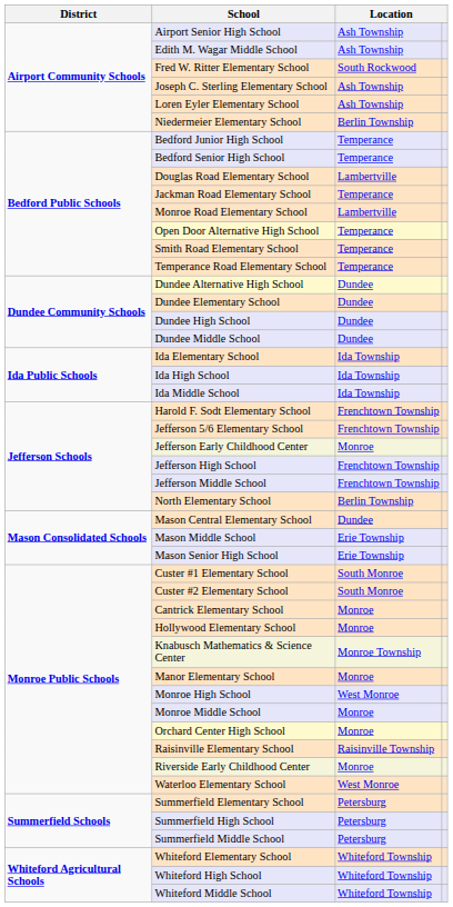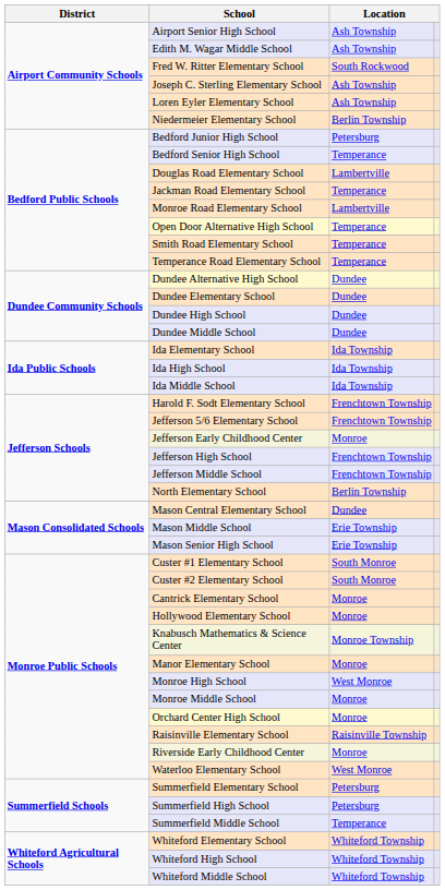 <table class="wikitable">
 <tr>
 <th width="200">District</th>
 <th width="250">School</th>
 <th colspan="2">Location</th>
 </tr>
 <tr>
 <td rowspan="6"><strong><a href='#'>Airport Community Schools</a></strong><br></td>
 <td style="background:Lavender">Airport Senior High School</td>
 <td style="background:Lavender"><a href='#'>Ash Township</a></td>
 <td style="background:Lavender"></td>
 </tr>
 <tr>
 <td style="background:Lavender">Edith M. Wagar Middle School</td>
 <td style="background:Lavender"><a href='#'>Ash Township</a></td>
 <td style="background:Lavender"></td>
 </tr>
 <tr>
 <td style="background:Bisque">Fred W. Ritter Elementary School</td>
 <td style="background:Bisque"><a href='#'>South Rockwood</a></td>
 <td style="background:Bisque"></td>
 </tr>
 <tr>
 <td style="background:Bisque">Joseph C. Sterling Elementary School</td>
 <td style="background:Bisque"><a href='#'>Ash Township</a></td>
 <td style="background:Bisque"></td>
 </tr>
 <tr>
 <td style="background:Bisque">Loren Eyler Elementary School</td>
 <td style="background:Bisque"><a href='#'>Ash Township</a></td>
 <td style="background:Bisque"></td>
 </tr>
 <tr>
 <td style="background:Bisque">Niedermeier Elementary School</td>
 <td style="background:Bisque"><a href='#'>Berlin Township</a></td>
 <td style="background:Bisque"></td>
 </tr>
 <tr>
 <td rowspan="8"><strong><a href='#'>Bedford Public Schools</a></strong></td>
 <td style="background:Lavender">Bedford Junior High School</td>
-<td style="background:Lavender"><a href='#'>Temperance</a></td>
+<td style="background:Lavender"><a href='#'>Petersburg</a></td>
 <td style="background:Lavender"></td>
 </tr>
 <tr>
 <td style="background:Lavender">Bedford Senior High School</td>
 <td style="background:Lavender"><a href='#'>Temperance</a></td>
 <td style="background:Lavender"></td>
 </tr>
 <tr>
 <td style="background:Bisque">Douglas Road Elementary School</td>
 <td style="background:Bisque"><a href='#'>Lambertville</a></td>
 <td style="background:Bisque"></td>
 </tr>
 <tr>
 <td style="background:Bisque">Jackman Road Elementary School</td>
 <td style="background:Bisque"><a href='#'>Temperance</a></td>
 <td style="background:Bisque"></td>
 </tr>
 <tr>
 <td style="background:Bisque">Monroe Road Elementary School</td>
 <td style="background:Bisque"><a href='#'>Lambertville</a></td>
 <td style="background:Bisque"></td>
 </tr>
 <tr>
 <td style="background:LemonChiffon">Open Door Alternative High School</td>
 <td style="background:LemonChiffon"><a href='#'>Temperance</a></td>
 <td style="background:LemonChiffon"></td>
 </tr>
 <tr>
 <td style="background:Bisque">Smith Road Elementary School</td>
 <td style="background:Bisque"><a href='#'>Temperance</a></td>
 <td style="background:Bisque"></td>
 </tr>
 <tr>
 <td style="background:Bisque">Temperance Road Elementary School</td>
 <td style="background:Bisque"><a href='#'>Temperance</a></td>
 <td style="background:Bisque"></td>
 </tr>
 <tr>
 <td rowspan="4"><strong><a href='#'>Dundee Community Schools</a></strong></td>
 <td style="background:LemonChiffon">Dundee Alternative High School</td>
 <td style="background:LemonChiffon"><a href='#'>Dundee</a></td>
 <td style="background:LemonChiffon"></td>
 </tr>
 <tr>
 <td style="background:Bisque">Dundee Elementary School</td>
 <td style="background:Bisque"><a href='#'>Dundee</a></td>
 <td style="background:Bisque"></td>
 </tr>
 <tr>
 <td style="background:Lavender">Dundee High School</td>
 <td style="background:Lavender"><a href='#'>Dundee</a></td>
 <td style="background:Lavender"></td>
 </tr>
 <tr>
 <td style="background:Lavender">Dundee Middle School</td>
 <td style="background:Lavender"><a href='#'>Dundee</a></td>
 <td style="background:Lavender"></td>
 </tr>
 <tr>
 <td rowspan="3"><strong><a href='#'>Ida Public Schools</a></strong></td>
 <td style="background:Bisque">Ida Elementary School</td>
 <td style="background:Bisque"><a href='#'>Ida Township</a></td>
 <td style="background:Bisque"></td>
 </tr>
 <tr>
 <td style="background:Lavender">Ida High School</td>
 <td style="background:Lavender"><a href='#'>Ida Township</a></td>
 <td style="background:Lavender"></td>
 </tr>
 <tr>
 <td style="background:Lavender">Ida Middle School</td>
 <td style="background:Lavender"><a href='#'>Ida Township</a></td>
 <td style="background:Lavender"></td>
 </tr>
 <tr>
 <td rowspan="6"><strong><a href='#'>Jefferson Schools</a></strong></td>
 <td style="background:Bisque">Harold F. Sodt Elementary School</td>
 <td style="background:Bisque"><a href='#'>Frenchtown Township</a></td>
 <td style="background:Bisque"></td>
 </tr>
 <tr>
 <td style="background:Bisque">Jefferson 5/6 Elementary School</td>
 <td style="background:Bisque"><a href='#'>Frenchtown Township</a></td>
 <td style="background:Bisque"></td>
 </tr>
 <tr>
 <td style="background:Beige">Jefferson Early Childhood Center</td>
 <td style="background:Beige"><a href='#'>Monroe</a></td>
 <td style="background:Beige"></td>
 </tr>
 <tr>
 <td style="background:Lavender">Jefferson High School</td>
 <td style="background:Lavender"><a href='#'>Frenchtown Township</a></td>
 <td style="background:Lavender"></td>
 </tr>
 <tr>
 <td style="background:Lavender">Jefferson Middle School</td>
 <td style="background:Lavender"><a href='#'>Frenchtown Township</a></td>
 <td style="background:Lavender"></td>
 </tr>
 <tr>
 <td style="background:Bisque">North Elementary School</td>
 <td style="background:Bisque"><a href='#'>Berlin Township</a></td>
 <td style="background:Bisque"></td>
 </tr>
 <tr>
 <td rowspan="3"><strong><a href='#'>Mason Consolidated Schools</a></strong></td>
 <td style="background:Bisque">Mason Central Elementary School</td>
 <td style="background:Bisque"><a href='#'>Dundee</a></td>
 <td style="background:Bisque"></td>
 </tr>
 <tr>
 <td style="background:Lavender">Mason Middle School</td>
 <td style="background:Lavender"><a href='#'>Erie Township</a></td>
 <td style="background:Lavender"></td>
 </tr>
 <tr>
 <td style="background:Lavender">Mason Senior High School</td>
 <td style="background:Lavender"><a href='#'>Erie Township</a></td>
 <td style="background:Lavender"></td>
 </tr>
 <tr>
 <td rowspan="12"><strong><a href='#'>Monroe Public Schools</a></strong></td>
 <td style="background:Bisque">Custer #1 Elementary School</td>
 <td style="background:Bisque"><a href='#'>South Monroe</a></td>
 <td style="background:Bisque"></td>
 </tr>
 <tr>
 <td style="background:Bisque">Custer #2 Elementary School</td>
 <td style="background:Bisque"><a href='#'>South Monroe</a></td>
 <td style="background:Bisque"></td>
 </tr>
 <tr>
 <td style="background:Bisque">Cantrick Elementary School</td>
 <td style="background:Bisque"><a href='#'>Monroe</a></td>
 <td style="background:Bisque"></td>
 </tr>
 <tr>
 <td style="background:Bisque">Hollywood Elementary School</td>
 <td style="background:Bisque"><a href='#'>Monroe</a></td>
 <td style="background:Bisque"></td>
 </tr>
 <tr>
 <td style="background:Beige">Knabusch Mathematics & Science Center</td>
 <td style="background:Beige"><a href='#'>Monroe Township</a></td>
 <td style="background:Beige"></td>
 </tr>
 <tr>
 <td style="background:Bisque">Manor Elementary School</td>
 <td style="background:Bisque"><a href='#'>Monroe</a></td>
 <td style="background:Bisque"></td>
 </tr>
 <tr>
 <td style="background:Lavender">Monroe High School</td>
 <td style="background:Lavender"><a href='#'>West Monroe</a></td>
 <td style="background:Lavender"></td>
 </tr>
 <tr>
 <td style="background:Lavender">Monroe Middle School</td>
 <td style="background:Lavender"><a href='#'>Monroe</a></td>
 <td style="background:Lavender"></td>
 </tr>
 <tr>
 <td style="background:LemonChiffon">Orchard Center High School</td>
 <td style="background:LemonChiffon"><a href='#'>Monroe</a></td>
 <td style="background:LemonChiffon"></td>
 </tr>
 <tr>
 <td style="background:Bisque">Raisinville Elementary School</td>
 <td style="background:Bisque"><a href='#'>Raisinville Township</a></td>
 <td style="background:Bisque"></td>
 </tr>
 <tr>
 <td style="background:Beige">Riverside Early Childhood Center</td>
 <td style="background:Beige"><a href='#'>Monroe</a></td>
 <td style="background:Beige"></td>
 </tr>
 <tr>
 <td style="background:Bisque">Waterloo Elementary School</td>
 <td style="background:Bisque"><a href='#'>West Monroe</a></td>
 <td style="background:Bisque"></td>
 </tr>
 <tr>
 <td rowspan="3"><strong><a href='#'>Summerfield Schools</a></strong></td>
 <td style="background:Bisque">Summerfield Elementary School</td>
 <td style="background:Bisque"><a href='#'>Petersburg</a></td>
 <td style="background:Bisque"></td>
 </tr>
 <tr>
 <td style="background:Lavender">Summerfield High School</td>
 <td style="background:Lavender"><a href='#'>Petersburg</a></td>
 <td style="background:Lavender"></td>
 </tr>
 <tr>
 <td style="background:Lavender">Summerfield Middle School</td>
-<td style="background:Lavender"><a href='#'>Petersburg</a></td>
+<td style="background:Lavender"><a href='#'>Temperance</a></td>
 <td style="background:Lavender"></td>
 </tr>
 <tr>
 <td rowspan="3"><strong><a href='#'>Whiteford Agricultural Schools</a></strong></td>
 <td style="background:Bisque">Whiteford Elementary School</td>
 <td style="background:Bisque"><a href='#'>Whiteford Township</a></td>
 <td style="background:Bisque"></td>
 </tr>
 <tr>
 <td style="background:Lavender">Whiteford High School</td>
 <td style="background:Lavender"><a href='#'>Whiteford Township</a></td>
 <td style="background:Lavender"></td>
 </tr>
 <tr>
 <td style="background:Lavender">Whiteford Middle School</td>
 <td style="background:Lavender"><a href='#'>Whiteford Township</a></td>
 <td style="background:Lavender"></td>
 </tr>
 </table>
